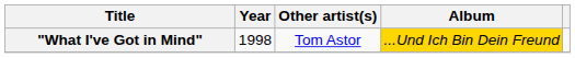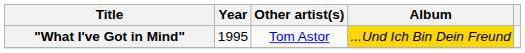 <table class="wikitable plainrowheaders" style="text-align:center;" border="1">
 <tr>
 <th scope="col" style="width:15em;">Title</th>
 <th scope="col">Year</th>
 <th scope="col">Other artist(s)</th>
 <th scope="col">Album</th>
 <th scope="col"></th>
 </tr>
 <tr>
 <th scope="row">"What I've Got in Mind"</th>
-<td>1998</td>
+<td>1995</td>
 <td><a href='#'>Tom Astor</a></td>
 <td style="background: gold;"><em>...Und Ich Bin Dein Freund</em></td>
 <td></td>
 </tr>
 <tr>
 </tr>
 </table>
